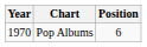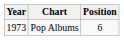 <table class="wikitable">
 <tr>
 <th>Year</th>
 <th>Chart</th>
 <th>Position</th>
 </tr>
 <tr>
-<td>1970</td>
+<td>1973</td>
 <td>Pop Albums</td>
 <td align="center">6</td>
 </tr>
 </table>
